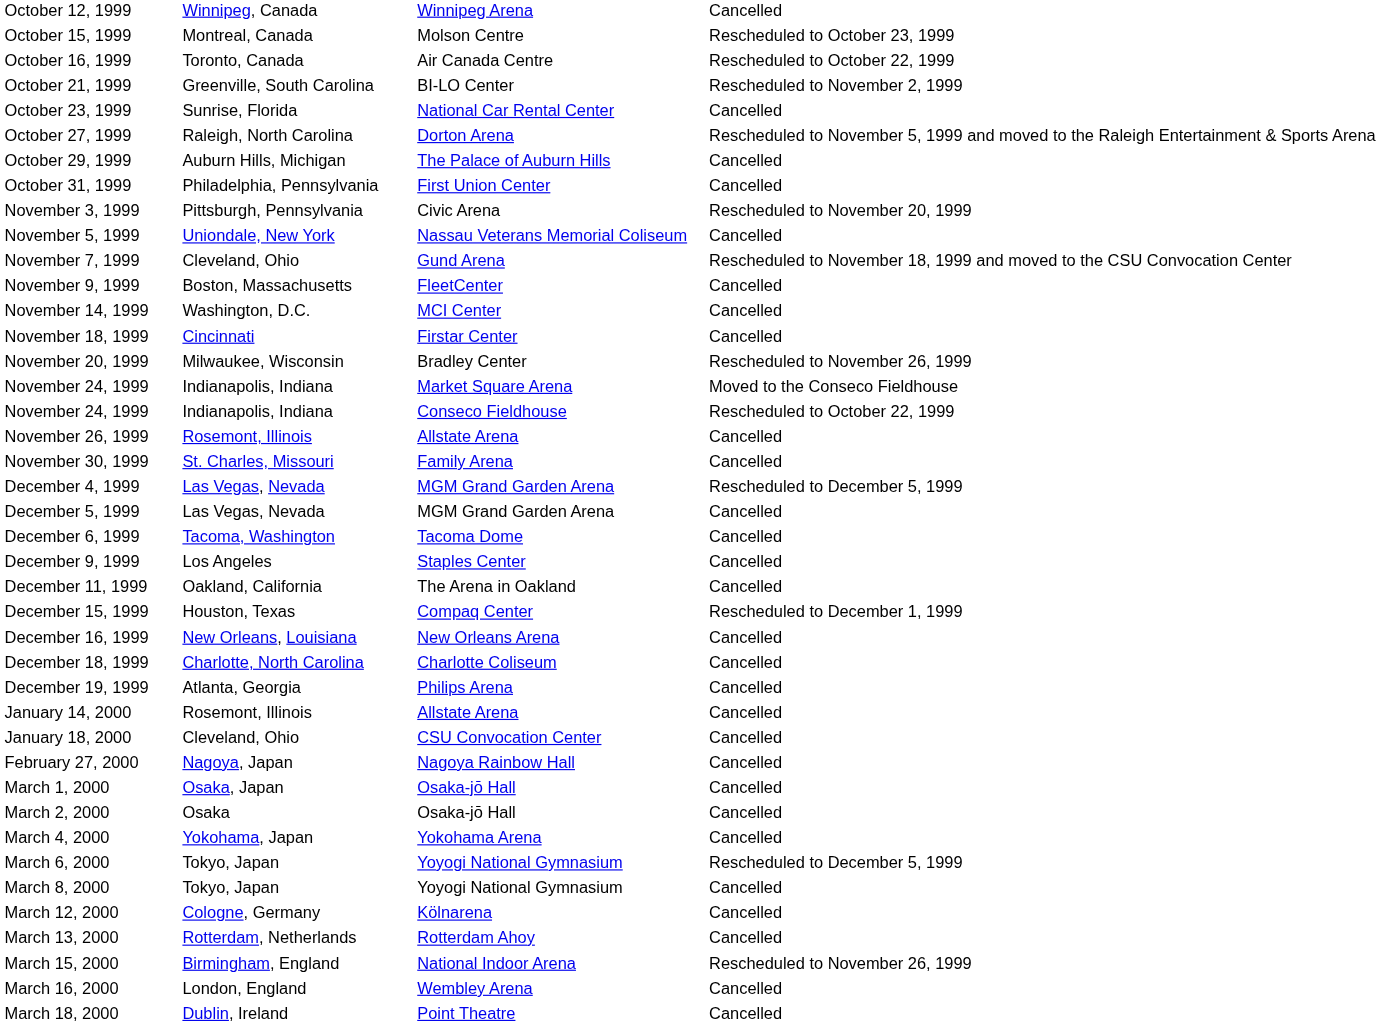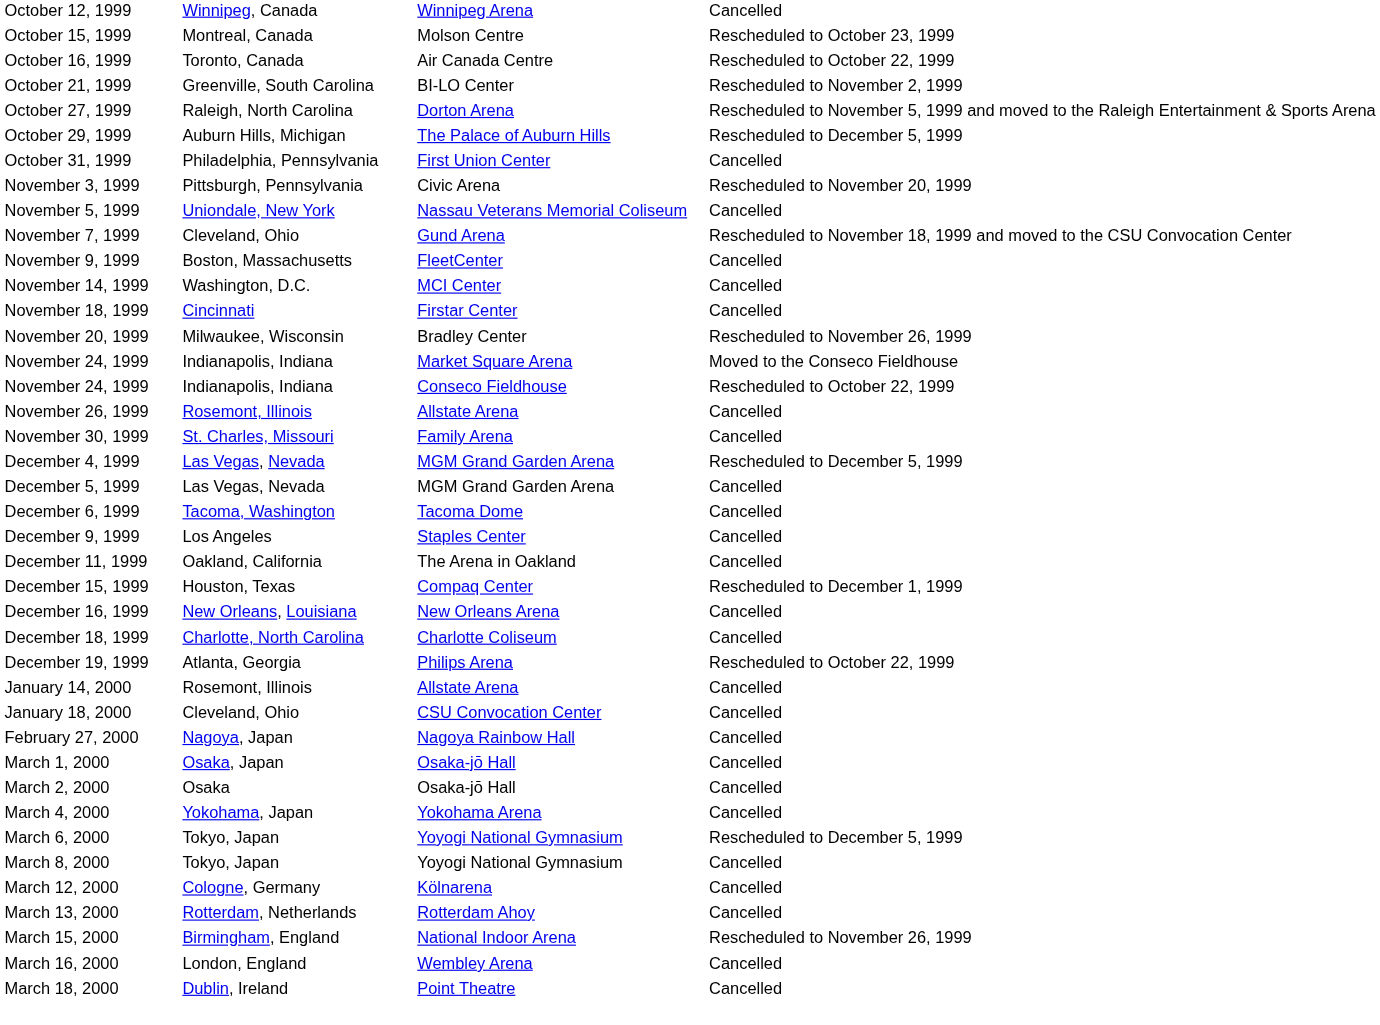 <table cellpadding="2" style="border:0 solid darkgrey; font-size:90%">
 <tr>
 <th style="width:150px;"></th>
 <th style="width:200px;"></th>
 <th style="width:250px;"></th>
 <th style="width:675px;"></th>
 </tr>
 <tr border="0">
 </tr>
 <tr>
 <td>October 12, 1999</td>
 <td><a href='#'>Winnipeg</a>, Canada</td>
 <td><a href='#'>Winnipeg Arena</a></td>
 <td>Cancelled</td>
 </tr>
 <tr>
 <td>October 15, 1999</td>
 <td>Montreal, Canada</td>
 <td>Molson Centre</td>
 <td>Rescheduled to October 23, 1999</td>
 </tr>
 <tr>
 <td>October 16, 1999</td>
 <td>Toronto, Canada</td>
 <td>Air Canada Centre</td>
 <td>Rescheduled to October 22, 1999</td>
 </tr>
 <tr>
 <td>October 21, 1999</td>
 <td>Greenville, South Carolina</td>
 <td>BI-LO Center</td>
 <td>Rescheduled to November 2, 1999</td>
 </tr>
 <tr>
-<td>October 23, 1999</td>
-<td>Sunrise, Florida</td>
-<td><a href='#'>National Car Rental Center</a></td>
-<td>Cancelled</td>
-</tr>
-<tr>
 <td>October 27, 1999</td>
 <td>Raleigh, North Carolina</td>
 <td><a href='#'>Dorton Arena</a></td>
 <td>Rescheduled to November 5, 1999 and moved to the Raleigh Entertainment & Sports Arena</td>
 </tr>
 <tr>
 <td>October 29, 1999</td>
 <td>Auburn Hills, Michigan</td>
 <td><a href='#'>The Palace of Auburn Hills</a></td>
-<td>Cancelled</td>
+<td>Rescheduled to December 5, 1999</td>
 </tr>
 <tr>
 <td>October 31, 1999</td>
 <td>Philadelphia, Pennsylvania</td>
 <td><a href='#'>First Union Center</a></td>
 <td>Cancelled</td>
 </tr>
 <tr>
 <td>November 3, 1999</td>
 <td>Pittsburgh, Pennsylvania</td>
 <td>Civic Arena</td>
 <td>Rescheduled to November 20, 1999</td>
 </tr>
 <tr>
 <td>November 5, 1999</td>
 <td><a href='#'>Uniondale, New York</a></td>
 <td><a href='#'>Nassau Veterans Memorial Coliseum</a></td>
 <td>Cancelled</td>
 </tr>
 <tr>
 <td>November 7, 1999</td>
 <td>Cleveland, Ohio</td>
 <td><a href='#'>Gund Arena</a></td>
 <td>Rescheduled to November 18, 1999 and moved to the CSU Convocation Center</td>
 </tr>
 <tr>
 <td>November 9, 1999</td>
 <td>Boston, Massachusetts</td>
 <td><a href='#'>FleetCenter</a></td>
 <td>Cancelled</td>
 </tr>
 <tr>
 <td>November 14, 1999</td>
 <td>Washington, D.C.</td>
 <td><a href='#'>MCI Center</a></td>
 <td>Cancelled</td>
 </tr>
 <tr>
 <td>November 18, 1999</td>
 <td><a href='#'>Cincinnati</a></td>
 <td><a href='#'>Firstar Center</a></td>
 <td>Cancelled</td>
 </tr>
 <tr>
 <td>November 20, 1999</td>
 <td>Milwaukee, Wisconsin</td>
 <td>Bradley Center</td>
 <td>Rescheduled to November 26, 1999</td>
 </tr>
 <tr>
 <td>November 24, 1999</td>
 <td>Indianapolis, Indiana</td>
 <td><a href='#'>Market Square Arena</a></td>
 <td>Moved to the Conseco Fieldhouse</td>
 </tr>
 <tr>
 <td>November 24, 1999</td>
 <td>Indianapolis, Indiana</td>
 <td><a href='#'>Conseco Fieldhouse</a></td>
 <td>Rescheduled to October 22, 1999</td>
 </tr>
 <tr>
 <td>November 26, 1999</td>
 <td><a href='#'>Rosemont, Illinois</a></td>
 <td><a href='#'>Allstate Arena</a></td>
 <td>Cancelled</td>
 </tr>
 <tr>
 <td>November 30, 1999</td>
 <td><a href='#'>St. Charles, Missouri</a></td>
 <td><a href='#'>Family Arena</a></td>
 <td>Cancelled</td>
 </tr>
 <tr>
 <td>December 4, 1999</td>
 <td><a href='#'>Las Vegas</a>, <a href='#'>Nevada</a></td>
 <td><a href='#'>MGM Grand Garden Arena</a></td>
 <td>Rescheduled to December 5, 1999</td>
 </tr>
 <tr>
 <td>December 5, 1999</td>
 <td>Las Vegas, Nevada</td>
 <td>MGM Grand Garden Arena</td>
 <td>Cancelled</td>
 </tr>
 <tr>
 <td>December 6, 1999</td>
 <td><a href='#'>Tacoma, Washington</a></td>
 <td><a href='#'>Tacoma Dome</a></td>
 <td>Cancelled</td>
 </tr>
 <tr>
 <td>December 9, 1999</td>
 <td>Los Angeles</td>
 <td><a href='#'>Staples Center</a></td>
 <td>Cancelled</td>
 </tr>
 <tr>
 <td>December 11, 1999</td>
 <td>Oakland, California</td>
 <td>The Arena in Oakland</td>
 <td>Cancelled</td>
 </tr>
 <tr>
 <td>December 15, 1999</td>
 <td>Houston, Texas</td>
 <td><a href='#'>Compaq Center</a></td>
 <td>Rescheduled to December 1, 1999</td>
 </tr>
 <tr>
 <td>December 16, 1999</td>
 <td><a href='#'>New Orleans</a>, <a href='#'>Louisiana</a></td>
 <td><a href='#'>New Orleans Arena</a></td>
 <td>Cancelled</td>
 </tr>
 <tr>
 <td>December 18, 1999</td>
 <td><a href='#'>Charlotte, North Carolina</a></td>
 <td><a href='#'>Charlotte Coliseum</a></td>
 <td>Cancelled</td>
 </tr>
 <tr>
 <td>December 19, 1999</td>
 <td>Atlanta, Georgia</td>
 <td><a href='#'>Philips Arena</a></td>
-<td>Cancelled</td>
+<td>Rescheduled to October 22, 1999</td>
 </tr>
 <tr>
 <td>January 14, 2000</td>
 <td>Rosemont, Illinois</td>
 <td><a href='#'>Allstate Arena</a></td>
 <td>Cancelled</td>
 </tr>
 <tr>
 <td>January 18, 2000</td>
 <td>Cleveland, Ohio</td>
 <td><a href='#'>CSU Convocation Center</a></td>
 <td>Cancelled</td>
 </tr>
 <tr>
 <td>February 27, 2000</td>
 <td><a href='#'>Nagoya</a>, Japan</td>
 <td><a href='#'>Nagoya Rainbow Hall</a></td>
 <td>Cancelled</td>
 </tr>
 <tr>
 <td>March 1, 2000</td>
 <td><a href='#'>Osaka</a>, Japan</td>
 <td><a href='#'>Osaka-jō Hall</a></td>
 <td>Cancelled</td>
 </tr>
 <tr>
 <td>March 2, 2000</td>
 <td>Osaka</td>
 <td>Osaka-jō Hall</td>
 <td>Cancelled</td>
 </tr>
 <tr>
 <td>March 4, 2000</td>
 <td><a href='#'>Yokohama</a>, Japan</td>
 <td><a href='#'>Yokohama Arena</a></td>
 <td>Cancelled</td>
 </tr>
 <tr>
 <td>March 6, 2000</td>
 <td>Tokyo, Japan</td>
 <td><a href='#'>Yoyogi National Gymnasium</a></td>
 <td>Rescheduled to December 5, 1999</td>
 </tr>
 <tr>
 <td>March 8, 2000</td>
 <td>Tokyo, Japan</td>
 <td>Yoyogi National Gymnasium</td>
 <td>Cancelled</td>
 </tr>
 <tr>
 <td>March 12, 2000</td>
 <td><a href='#'>Cologne</a>, Germany</td>
 <td><a href='#'>Kölnarena</a></td>
 <td>Cancelled</td>
 </tr>
 <tr>
 <td>March 13, 2000</td>
 <td><a href='#'>Rotterdam</a>, Netherlands</td>
 <td><a href='#'>Rotterdam Ahoy</a></td>
 <td>Cancelled</td>
 </tr>
 <tr>
 <td>March 15, 2000</td>
 <td><a href='#'>Birmingham</a>, England</td>
 <td><a href='#'>National Indoor Arena</a></td>
 <td>Rescheduled to November 26, 1999</td>
 </tr>
 <tr>
 <td>March 16, 2000</td>
 <td>London, England</td>
 <td><a href='#'>Wembley Arena</a></td>
 <td>Cancelled</td>
 </tr>
 <tr>
 <td>March 18, 2000</td>
 <td><a href='#'>Dublin</a>, Ireland</td>
 <td><a href='#'>Point Theatre</a></td>
 <td>Cancelled</td>
 </tr>
 <tr>
 </tr>
 </table>
